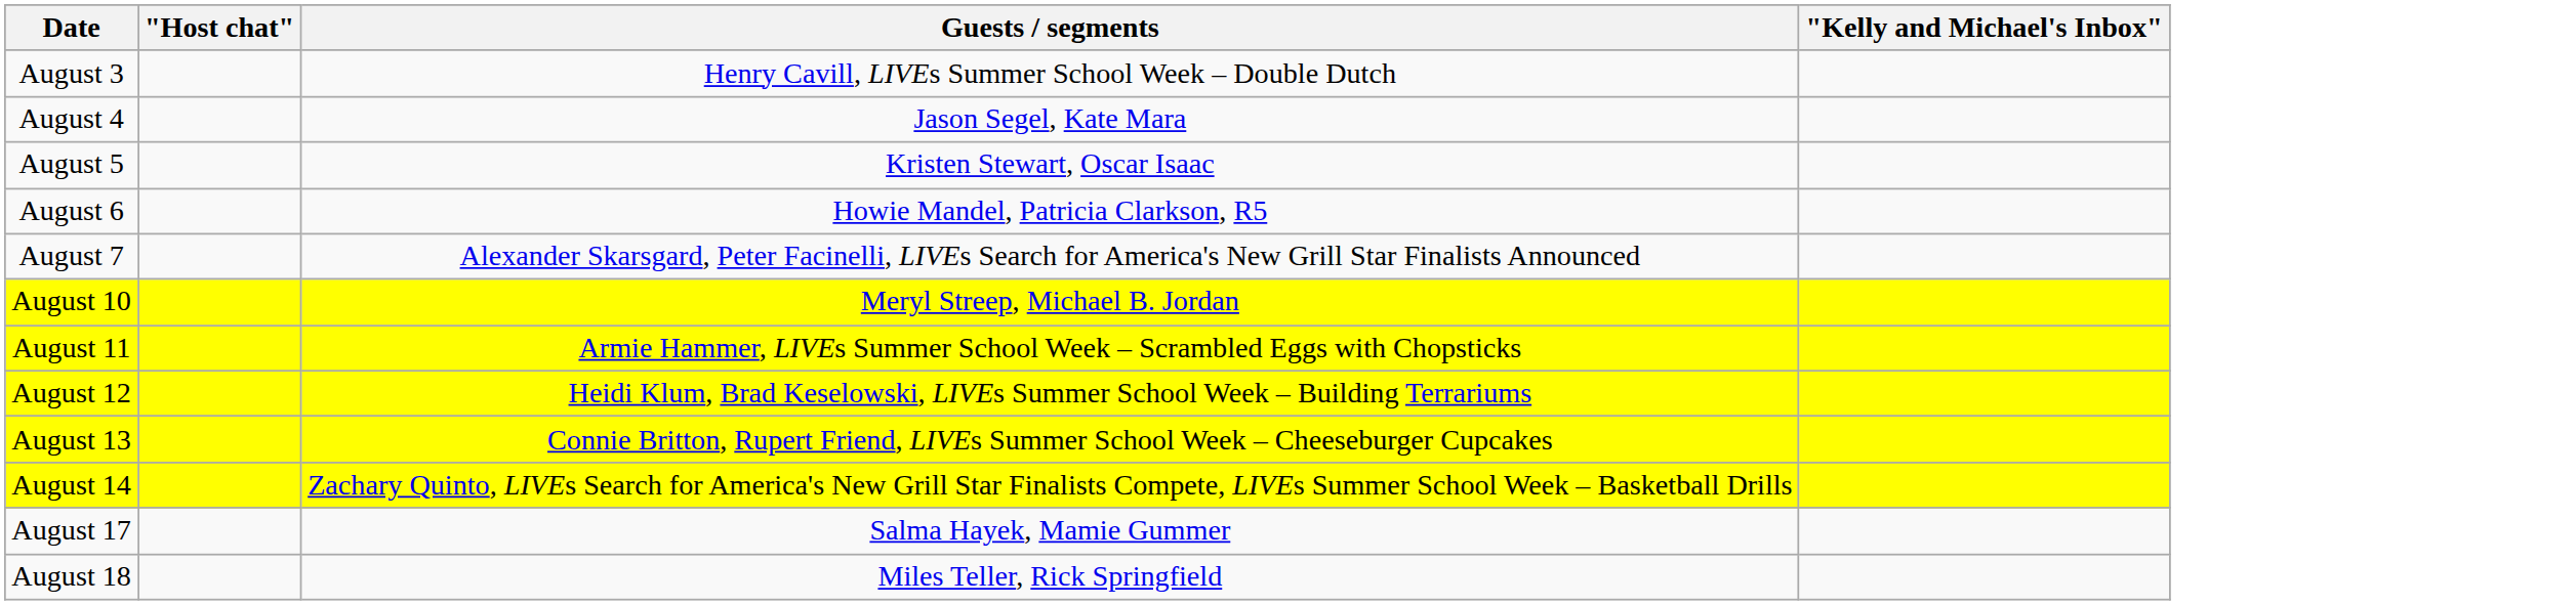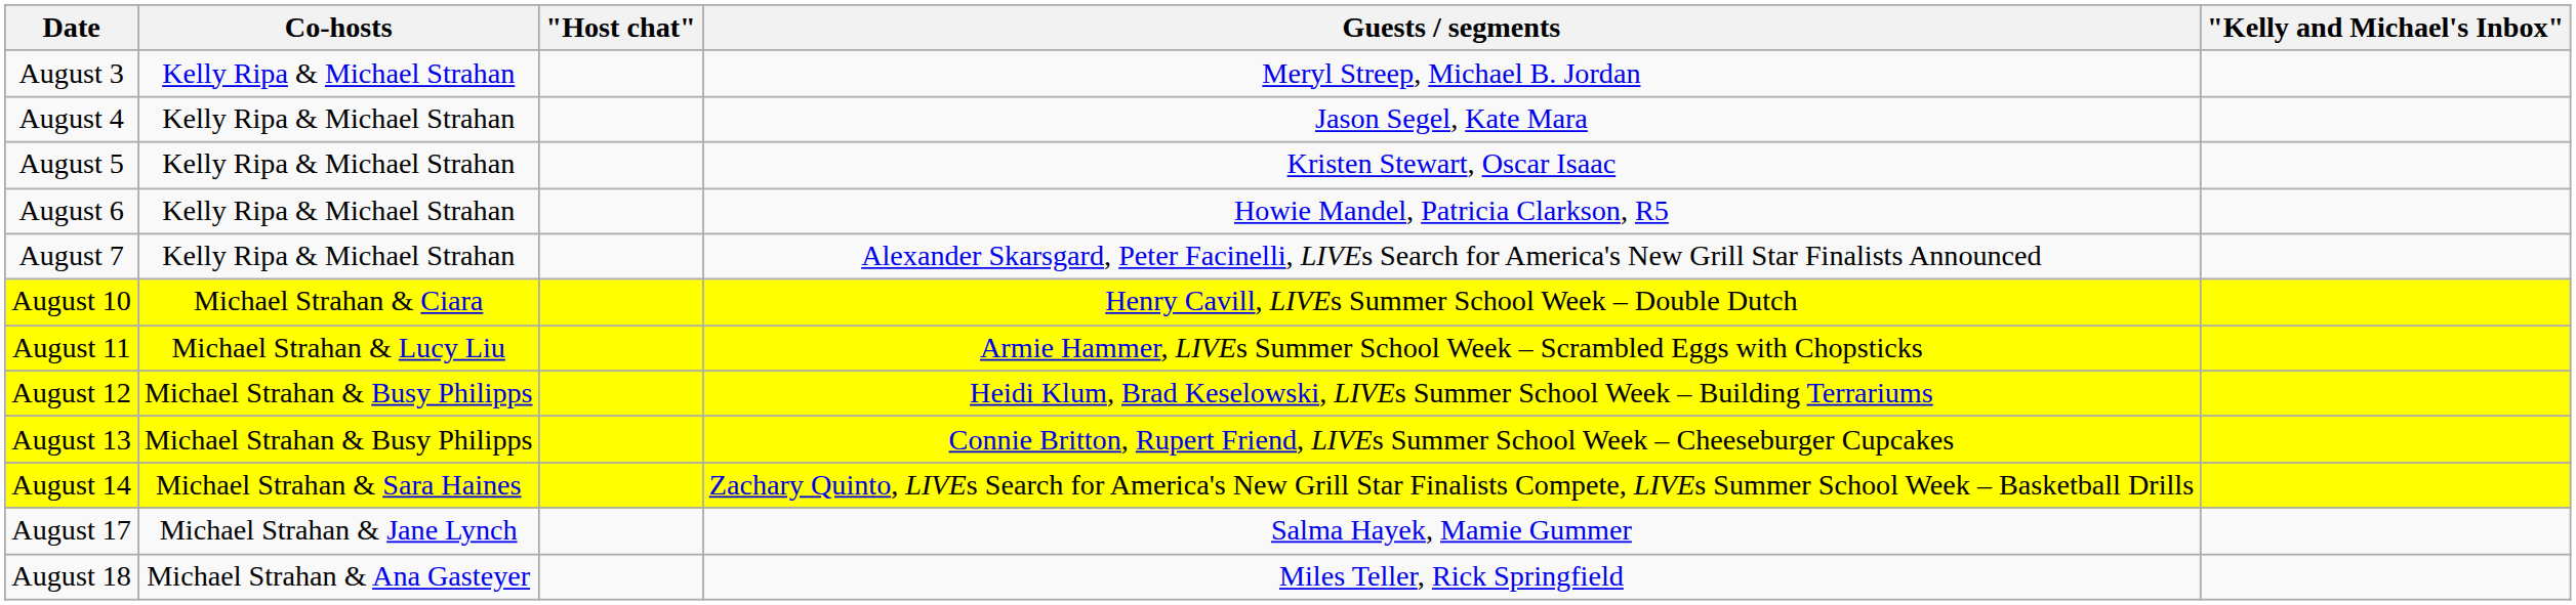 <table class="wikitable sortable" style="text-align:center;">
 <tr>
 <th>Date</th>
+<th>Co-hosts</th>
 <th>"Host chat"</th>
 <th>Guests / segments</th>
 <th>"Kelly and Michael's Inbox"</th>
 </tr>
 <tr>
 <td>August 3</td>
+<td><a href='#'>Kelly Ripa</a> & <a href='#'>Michael Strahan</a></td>
 <td></td>
-<td><a href='#'>Henry Cavill</a>, <em>LIVE</em>s Summer School Week – Double Dutch</td>
+<td><a href='#'>Meryl Streep</a>, <a href='#'>Michael B. Jordan</a></td>
 <td></td>
 </tr>
 <tr>
 <td>August 4</td>
+<td>Kelly Ripa & Michael Strahan</td>
 <td></td>
 <td><a href='#'>Jason Segel</a>, <a href='#'>Kate Mara</a></td>
 <td></td>
 </tr>
 <tr>
 <td>August 5</td>
+<td>Kelly Ripa & Michael Strahan</td>
 <td></td>
 <td><a href='#'>Kristen Stewart</a>, <a href='#'>Oscar Isaac</a></td>
 <td></td>
 </tr>
 <tr>
 <td>August 6</td>
+<td>Kelly Ripa & Michael Strahan</td>
 <td></td>
 <td><a href='#'>Howie Mandel</a>, <a href='#'>Patricia Clarkson</a>, <a href='#'>R5</a></td>
 <td></td>
 </tr>
 <tr>
 <td>August 7</td>
+<td>Kelly Ripa & Michael Strahan</td>
 <td></td>
 <td><a href='#'>Alexander Skarsgard</a>, <a href='#'>Peter Facinelli</a>, <em>LIVE</em>s Search for America's New Grill Star Finalists Announced</td>
 <td></td>
 </tr>
 <tr style="background:yellow;">
 <td>August 10</td>
+<td>Michael Strahan & <a href='#'>Ciara</a></td>
 <td></td>
-<td><a href='#'>Meryl Streep</a>, <a href='#'>Michael B. Jordan</a></td>
+<td><a href='#'>Henry Cavill</a>, <em>LIVE</em>s Summer School Week – Double Dutch</td>
 <td></td>
 </tr>
 <tr style="background:yellow;">
 <td>August 11</td>
+<td>Michael Strahan & <a href='#'>Lucy Liu</a></td>
 <td></td>
 <td><a href='#'>Armie Hammer</a>, <em>LIVE</em>s Summer School Week – Scrambled Eggs with Chopsticks</td>
 <td></td>
 </tr>
 <tr style="background:yellow;">
 <td>August 12</td>
+<td>Michael Strahan & <a href='#'>Busy Philipps</a></td>
 <td></td>
 <td><a href='#'>Heidi Klum</a>, <a href='#'>Brad Keselowski</a>, <em>LIVE</em>s Summer School Week – Building <a href='#'>Terrariums</a></td>
 <td></td>
 </tr>
 <tr style="background:yellow;">
 <td>August 13</td>
+<td>Michael Strahan & Busy Philipps</td>
 <td></td>
 <td><a href='#'>Connie Britton</a>, <a href='#'>Rupert Friend</a>, <em>LIVE</em>s Summer School Week – Cheeseburger Cupcakes</td>
 <td></td>
 </tr>
 <tr style="background:yellow;">
 <td>August 14</td>
+<td>Michael Strahan & <a href='#'>Sara Haines</a></td>
 <td></td>
 <td><a href='#'>Zachary Quinto</a>, <em>LIVE</em>s Search for America's New Grill Star Finalists Compete, <em>LIVE</em>s Summer School Week – Basketball Drills</td>
 <td></td>
 </tr>
 <tr>
 <td>August 17</td>
+<td>Michael Strahan & <a href='#'>Jane Lynch</a></td>
 <td></td>
 <td><a href='#'>Salma Hayek</a>, <a href='#'>Mamie Gummer</a></td>
 <td></td>
 </tr>
 <tr>
 <td>August 18</td>
+<td>Michael Strahan & <a href='#'>Ana Gasteyer</a></td>
 <td></td>
 <td><a href='#'>Miles Teller</a>, <a href='#'>Rick Springfield</a></td>
 <td></td>
 </tr>
 </table>
